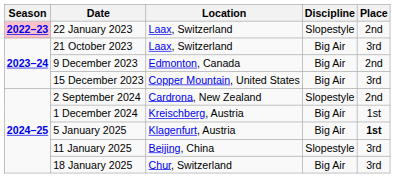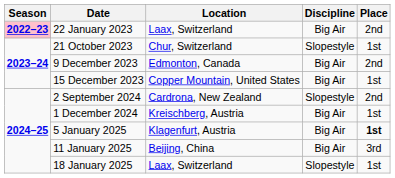 <table class="wikitable"  style="text-align:center; font-size:95%;">
 <tr>
 <th>Season</th>
 <th>Date</th>
 <th>Location</th>
 <th>Discipline</th>
 <th>Place</th>
 </tr>
 <tr>
 <td align=center style="background: pink;"><strong><a href='#'>2022–23</a></strong></td>
 <td align=left>22 January 2023</td>
 <td align=left><a href='#'>Laax</a>, Switzerland</td>
-<td>Slopestyle</td>
+<td>Big Air</td>
 <td>2nd</td>
 </tr>
 <tr>
 <td rowspan=3 align=center><strong><a href='#'>2023–24</a></strong></td>
 <td align=left>21 October 2023</td>
-<td align=left><a href='#'>Laax</a>, Switzerland</td>
-<td>Big Air</td>
-<td>3rd</td>
+<td align=left><a href='#'>Chur</a>, Switzerland</td>
+<td>Slopestyle</td>
+<td>1st</td>
 </tr>
 <tr>
 <td align=left>9 December 2023</td>
 <td align=left><a href='#'>Edmonton</a>, Canada</td>
 <td>Big Air</td>
 <td>2nd</td>
 </tr>
 <tr>
 <td align=left>15 December 2023</td>
 <td align=left><a href='#'>Copper Mountain</a>, United States</td>
 <td>Big Air</td>
-<td>3rd</td>
+<td>1st</td>
 </tr>
 <tr>
 <td rowspan=5 align=center><strong><a href='#'>2024–25</a></strong></td>
 <td align=left>2 September 2024</td>
 <td align=left><a href='#'>Cardrona</a>, New Zealand</td>
 <td>Slopestyle</td>
 <td>2nd</td>
 </tr>
 <tr>
 <td align=left>1 December 2024</td>
 <td align=left><a href='#'>Kreischberg</a>, Austria</td>
 <td>Big Air</td>
 <td>1st</td>
 </tr>
 <tr>
 <td align=left>5 January 2025</td>
 <td align=left><a href='#'>Klagenfurt</a>, Austria</td>
 <td>Big Air</td>
 <td><strong>1st</strong></td>
 </tr>
 <tr>
 <td align=left>11 January 2025</td>
 <td align=left><a href='#'>Beijing</a>, China</td>
-<td>Slopestyle</td>
+<td>Big Air</td>
 <td>3rd</td>
 </tr>
 <tr>
 <td align=left>18 January 2025</td>
-<td align=left><a href='#'>Chur</a>, Switzerland</td>
-<td>Big Air</td>
-<td>3rd</td>
+<td align=left><a href='#'>Laax</a>, Switzerland</td>
+<td>Slopestyle</td>
+<td>1st</td>
 </tr>
 </table>
